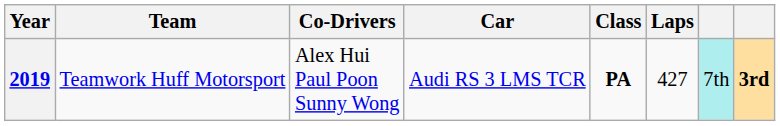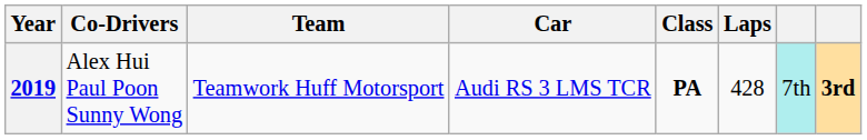 <table class="wikitable" style="text-align:center; font-size:90%">
 <tr>
 <th>Year</th>
+<th>Co-Drivers</th>
 <th>Team</th>
-<th>Co-Drivers</th>
 <th>Car</th>
 <th>Class</th>
 <th>Laps</th>
 <th></th>
 <th></th>
 </tr>
 <tr>
 <th><a href='#'>2019</a></th>
+<td align="left"> Alex Hui<br> <a href='#'>Paul Poon</a><br> <a href='#'>Sunny Wong</a></td>
 <td align="left"> <a href='#'>Teamwork Huff Motorsport</a></td>
-<td align="left"> Alex Hui<br> <a href='#'>Paul Poon</a><br> <a href='#'>Sunny Wong</a></td>
 <td align="left"><a href='#'>Audi RS 3 LMS TCR</a></td>
 <td><strong><span>PA</span></strong></td>
-<td>427</td>
+<td>428</td>
 <td style="background: paleturquoise;">7th</td>
 <td style="background:#FFDF9F;"><strong>3rd</strong></td>
 </tr>
 </table>
